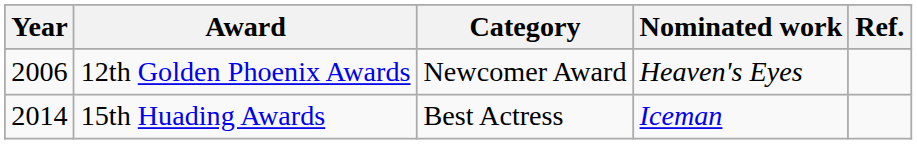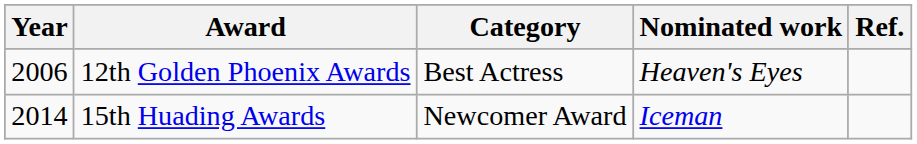 <table class="wikitable">
 <tr>
 <th>Year</th>
 <th>Award</th>
 <th>Category</th>
 <th>Nominated work</th>
 <th>Ref.</th>
 </tr>
 <tr>
 <td>2006</td>
 <td>12th <a href='#'>Golden Phoenix Awards</a></td>
-<td>Newcomer Award</td>
+<td>Best Actress</td>
 <td><em>Heaven's Eyes</em></td>
 <td></td>
 </tr>
 <tr>
 <td>2014</td>
 <td>15th <a href='#'>Huading Awards</a></td>
-<td>Best Actress</td>
+<td>Newcomer Award</td>
 <td><em><a href='#'>Iceman</a></em></td>
 <td></td>
 </tr>
 </table>
